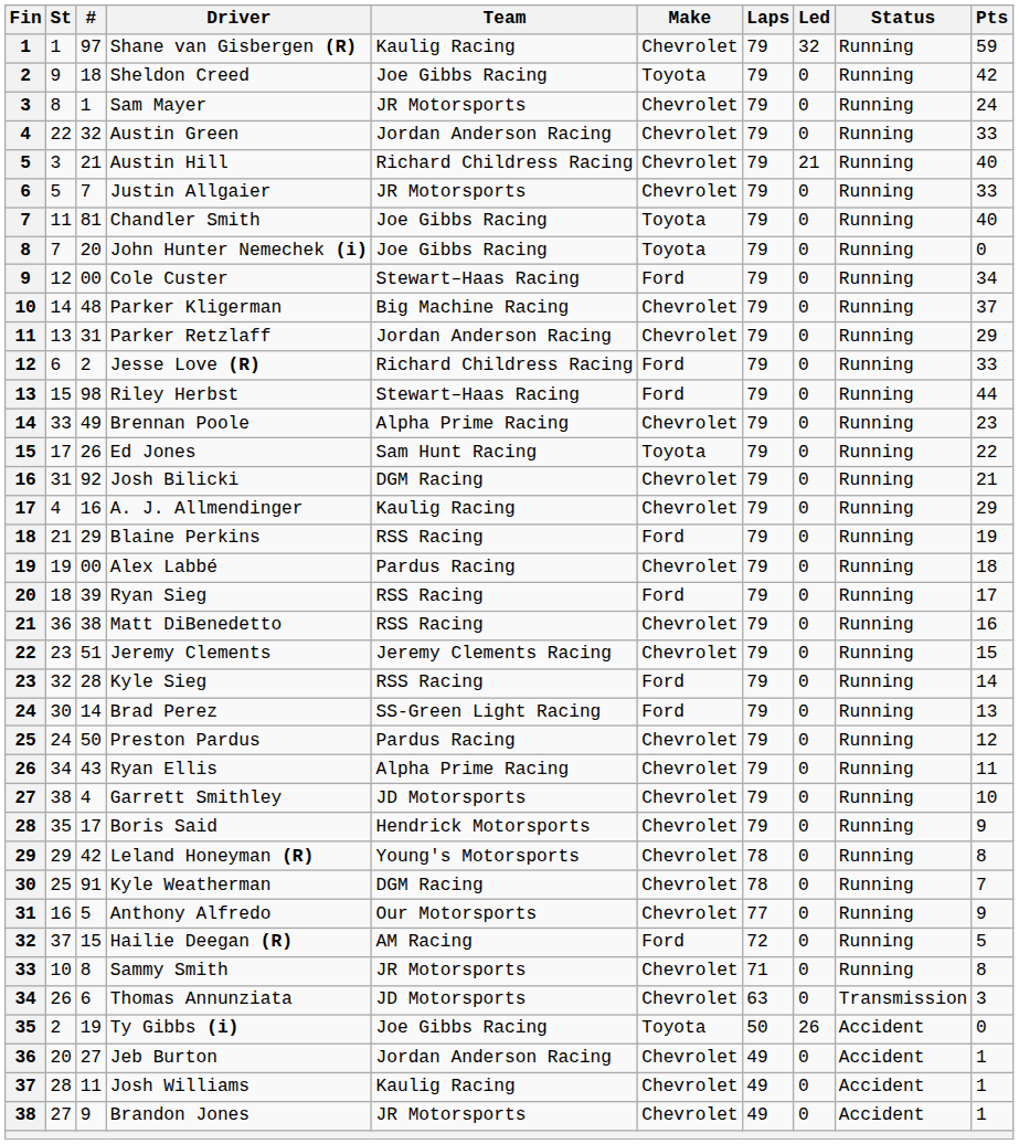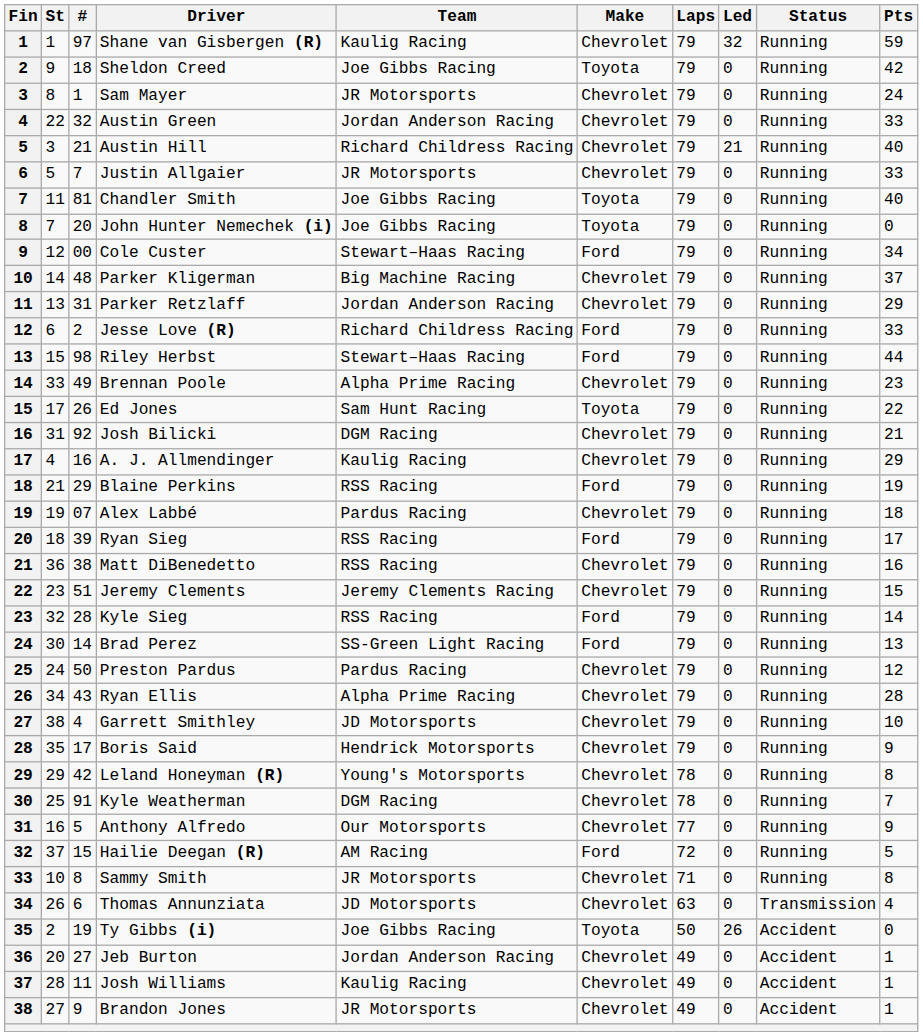 <table class="wikitable" style="font-size:95%">
 <tr>
 <th>Fin</th>
 <th>St</th>
 <th>#</th>
 <th>Driver</th>
 <th>Team</th>
 <th>Make</th>
 <th>Laps</th>
 <th>Led</th>
 <th>Status</th>
 <th>Pts</th>
 </tr>
 <tr>
 <th>1</th>
 <td>1</td>
 <td>97</td>
 <td>Shane van Gisbergen <strong>(R)</strong></td>
 <td>Kaulig Racing</td>
 <td>Chevrolet</td>
 <td>79</td>
 <td>32</td>
 <td>Running</td>
 <td>59</td>
 </tr>
 <tr>
 <th>2</th>
 <td>9</td>
 <td>18</td>
 <td>Sheldon Creed</td>
 <td>Joe Gibbs Racing</td>
 <td>Toyota</td>
 <td>79</td>
 <td>0</td>
 <td>Running</td>
 <td>42</td>
 </tr>
 <tr>
 <th>3</th>
 <td>8</td>
 <td>1</td>
 <td>Sam Mayer</td>
 <td>JR Motorsports</td>
 <td>Chevrolet</td>
 <td>79</td>
 <td>0</td>
 <td>Running</td>
 <td>24</td>
 </tr>
 <tr>
 <th>4</th>
 <td>22</td>
 <td>32</td>
 <td>Austin Green</td>
 <td>Jordan Anderson Racing</td>
 <td>Chevrolet</td>
 <td>79</td>
 <td>0</td>
 <td>Running</td>
 <td>33</td>
 </tr>
 <tr>
 <th>5</th>
 <td>3</td>
 <td>21</td>
 <td>Austin Hill</td>
 <td>Richard Childress Racing</td>
 <td>Chevrolet</td>
 <td>79</td>
 <td>21</td>
 <td>Running</td>
 <td>40</td>
 </tr>
 <tr>
 <th>6</th>
 <td>5</td>
 <td>7</td>
 <td>Justin Allgaier</td>
 <td>JR Motorsports</td>
 <td>Chevrolet</td>
 <td>79</td>
 <td>0</td>
 <td>Running</td>
 <td>33</td>
 </tr>
 <tr>
 <th>7</th>
 <td>11</td>
 <td>81</td>
 <td>Chandler Smith</td>
 <td>Joe Gibbs Racing</td>
 <td>Toyota</td>
 <td>79</td>
 <td>0</td>
 <td>Running</td>
 <td>40</td>
 </tr>
 <tr>
 <th>8</th>
 <td>7</td>
 <td>20</td>
 <td>John Hunter Nemechek <strong>(i)</strong></td>
 <td>Joe Gibbs Racing</td>
 <td>Toyota</td>
 <td>79</td>
 <td>0</td>
 <td>Running</td>
 <td>0</td>
 </tr>
 <tr>
 <th>9</th>
 <td>12</td>
 <td>00</td>
 <td>Cole Custer</td>
 <td>Stewart–Haas Racing</td>
 <td>Ford</td>
 <td>79</td>
 <td>0</td>
 <td>Running</td>
 <td>34</td>
 </tr>
 <tr>
 <th>10</th>
 <td>14</td>
 <td>48</td>
 <td>Parker Kligerman</td>
 <td>Big Machine Racing</td>
 <td>Chevrolet</td>
 <td>79</td>
 <td>0</td>
 <td>Running</td>
 <td>37</td>
 </tr>
 <tr>
 <th>11</th>
 <td>13</td>
 <td>31</td>
 <td>Parker Retzlaff</td>
 <td>Jordan Anderson Racing</td>
 <td>Chevrolet</td>
 <td>79</td>
 <td>0</td>
 <td>Running</td>
 <td>29</td>
 </tr>
 <tr>
 <th>12</th>
 <td>6</td>
 <td>2</td>
 <td>Jesse Love <strong>(R)</strong></td>
 <td>Richard Childress Racing</td>
 <td>Ford</td>
 <td>79</td>
 <td>0</td>
 <td>Running</td>
 <td>33</td>
 </tr>
 <tr>
 <th>13</th>
 <td>15</td>
 <td>98</td>
 <td>Riley Herbst</td>
 <td>Stewart–Haas Racing</td>
 <td>Ford</td>
 <td>79</td>
 <td>0</td>
 <td>Running</td>
 <td>44</td>
 </tr>
 <tr>
 <th>14</th>
 <td>33</td>
 <td>49</td>
 <td>Brennan Poole</td>
 <td>Alpha Prime Racing</td>
 <td>Chevrolet</td>
 <td>79</td>
 <td>0</td>
 <td>Running</td>
 <td>23</td>
 </tr>
 <tr>
 <th>15</th>
 <td>17</td>
 <td>26</td>
 <td>Ed Jones</td>
 <td>Sam Hunt Racing</td>
 <td>Toyota</td>
 <td>79</td>
 <td>0</td>
 <td>Running</td>
 <td>22</td>
 </tr>
 <tr>
 <th>16</th>
 <td>31</td>
 <td>92</td>
 <td>Josh Bilicki</td>
 <td>DGM Racing</td>
 <td>Chevrolet</td>
 <td>79</td>
 <td>0</td>
 <td>Running</td>
 <td>21</td>
 </tr>
 <tr>
 <th>17</th>
 <td>4</td>
 <td>16</td>
 <td>A. J. Allmendinger</td>
 <td>Kaulig Racing</td>
 <td>Chevrolet</td>
 <td>79</td>
 <td>0</td>
 <td>Running</td>
 <td>29</td>
 </tr>
 <tr>
 <th>18</th>
 <td>21</td>
 <td>29</td>
 <td>Blaine Perkins</td>
 <td>RSS Racing</td>
 <td>Ford</td>
 <td>79</td>
 <td>0</td>
 <td>Running</td>
 <td>19</td>
 </tr>
 <tr>
 <th>19</th>
 <td>19</td>
-<td>00</td>
+<td>07</td>
 <td>Alex Labbé</td>
 <td>Pardus Racing</td>
 <td>Chevrolet</td>
 <td>79</td>
 <td>0</td>
 <td>Running</td>
 <td>18</td>
 </tr>
 <tr>
 <th>20</th>
 <td>18</td>
 <td>39</td>
 <td>Ryan Sieg</td>
 <td>RSS Racing</td>
 <td>Ford</td>
 <td>79</td>
 <td>0</td>
 <td>Running</td>
 <td>17</td>
 </tr>
 <tr>
 <th>21</th>
 <td>36</td>
 <td>38</td>
 <td>Matt DiBenedetto</td>
 <td>RSS Racing</td>
 <td>Chevrolet</td>
 <td>79</td>
 <td>0</td>
 <td>Running</td>
 <td>16</td>
 </tr>
 <tr>
 <th>22</th>
 <td>23</td>
 <td>51</td>
 <td>Jeremy Clements</td>
 <td>Jeremy Clements Racing</td>
 <td>Chevrolet</td>
 <td>79</td>
 <td>0</td>
 <td>Running</td>
 <td>15</td>
 </tr>
 <tr>
 <th>23</th>
 <td>32</td>
 <td>28</td>
 <td>Kyle Sieg</td>
 <td>RSS Racing</td>
 <td>Ford</td>
 <td>79</td>
 <td>0</td>
 <td>Running</td>
 <td>14</td>
 </tr>
 <tr>
 <th>24</th>
 <td>30</td>
 <td>14</td>
 <td>Brad Perez</td>
 <td>SS-Green Light Racing</td>
 <td>Ford</td>
 <td>79</td>
 <td>0</td>
 <td>Running</td>
 <td>13</td>
 </tr>
 <tr>
 <th>25</th>
 <td>24</td>
 <td>50</td>
 <td>Preston Pardus</td>
 <td>Pardus Racing</td>
 <td>Chevrolet</td>
 <td>79</td>
 <td>0</td>
 <td>Running</td>
 <td>12</td>
 </tr>
 <tr>
 <th>26</th>
 <td>34</td>
 <td>43</td>
 <td>Ryan Ellis</td>
 <td>Alpha Prime Racing</td>
 <td>Chevrolet</td>
 <td>79</td>
 <td>0</td>
 <td>Running</td>
-<td>11</td>
+<td>28</td>
 </tr>
 <tr>
 <th>27</th>
 <td>38</td>
 <td>4</td>
 <td>Garrett Smithley</td>
 <td>JD Motorsports</td>
 <td>Chevrolet</td>
 <td>79</td>
 <td>0</td>
 <td>Running</td>
 <td>10</td>
 </tr>
 <tr>
 <th>28</th>
 <td>35</td>
 <td>17</td>
 <td>Boris Said</td>
 <td>Hendrick Motorsports</td>
 <td>Chevrolet</td>
 <td>79</td>
 <td>0</td>
 <td>Running</td>
 <td>9</td>
 </tr>
 <tr>
 <th>29</th>
 <td>29</td>
 <td>42</td>
 <td>Leland Honeyman <strong>(R)</strong></td>
 <td>Young's Motorsports</td>
 <td>Chevrolet</td>
 <td>78</td>
 <td>0</td>
 <td>Running</td>
 <td>8</td>
 </tr>
 <tr>
 <th>30</th>
 <td>25</td>
 <td>91</td>
 <td>Kyle Weatherman</td>
 <td>DGM Racing</td>
 <td>Chevrolet</td>
 <td>78</td>
 <td>0</td>
 <td>Running</td>
 <td>7</td>
 </tr>
 <tr>
 <th>31</th>
 <td>16</td>
 <td>5</td>
 <td>Anthony Alfredo</td>
 <td>Our Motorsports</td>
 <td>Chevrolet</td>
 <td>77</td>
 <td>0</td>
 <td>Running</td>
 <td>9</td>
 </tr>
 <tr>
 <th>32</th>
 <td>37</td>
 <td>15</td>
 <td>Hailie Deegan <strong>(R)</strong></td>
 <td>AM Racing</td>
 <td>Ford</td>
 <td>72</td>
 <td>0</td>
 <td>Running</td>
 <td>5</td>
 </tr>
 <tr>
 <th>33</th>
 <td>10</td>
 <td>8</td>
 <td>Sammy Smith</td>
 <td>JR Motorsports</td>
 <td>Chevrolet</td>
 <td>71</td>
 <td>0</td>
 <td>Running</td>
 <td>8</td>
 </tr>
 <tr>
 <th>34</th>
 <td>26</td>
 <td>6</td>
 <td>Thomas Annunziata</td>
 <td>JD Motorsports</td>
 <td>Chevrolet</td>
 <td>63</td>
 <td>0</td>
 <td>Transmission</td>
-<td>3</td>
+<td>4</td>
 </tr>
 <tr>
 <th>35</th>
 <td>2</td>
 <td>19</td>
 <td>Ty Gibbs <strong>(i)</strong></td>
 <td>Joe Gibbs Racing</td>
 <td>Toyota</td>
 <td>50</td>
 <td>26</td>
 <td>Accident</td>
 <td>0</td>
 </tr>
 <tr>
 <th>36</th>
 <td>20</td>
 <td>27</td>
 <td>Jeb Burton</td>
 <td>Jordan Anderson Racing</td>
 <td>Chevrolet</td>
 <td>49</td>
 <td>0</td>
 <td>Accident</td>
 <td>1</td>
 </tr>
 <tr>
 <th>37</th>
 <td>28</td>
 <td>11</td>
 <td>Josh Williams</td>
 <td>Kaulig Racing</td>
 <td>Chevrolet</td>
 <td>49</td>
 <td>0</td>
 <td>Accident</td>
 <td>1</td>
 </tr>
 <tr>
 <th>38</th>
 <td>27</td>
 <td>9</td>
 <td>Brandon Jones</td>
 <td>JR Motorsports</td>
 <td>Chevrolet</td>
 <td>49</td>
 <td>0</td>
 <td>Accident</td>
 <td>1</td>
 </tr>
 <tr>
 <th colspan="10"></th>
 </tr>
 </table>
